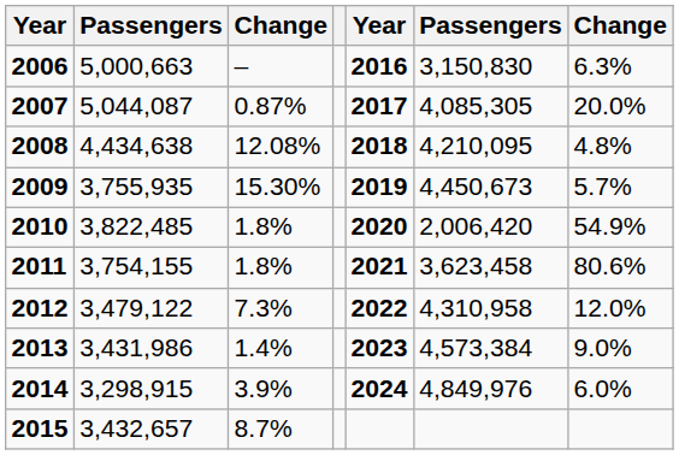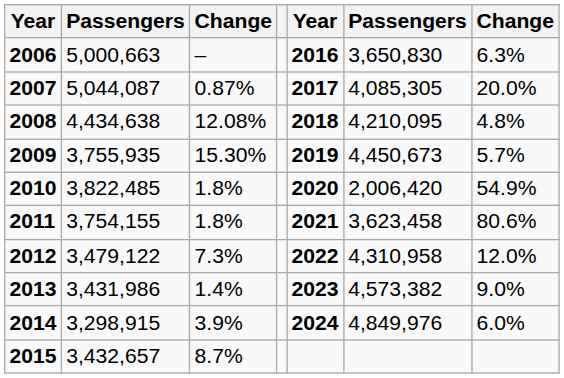 <table class="wikitable">
 <tr>
 <th>Year</th>
 <th>Passengers</th>
 <th>Change</th>
 <th></th>
 <th>Year</th>
 <th>Passengers</th>
 <th>Change</th>
 </tr>
 <tr>
 <td><strong>2006</strong></td>
 <td>5,000,663</td>
 <td>–</td>
 <td></td>
 <td><strong>2016</strong></td>
-<td>3,150,830</td>
+<td>3,650,830</td>
 <td>6.3%</td>
 </tr>
 <tr>
 <td><strong>2007</strong></td>
 <td>5,044,087</td>
 <td>0.87%</td>
 <td></td>
 <td><strong>2017</strong></td>
 <td>4,085,305</td>
 <td>20.0%</td>
 </tr>
 <tr>
 <td><strong>2008</strong></td>
 <td>4,434,638</td>
 <td>12.08%</td>
 <td></td>
 <td><strong>2018</strong></td>
 <td>4,210,095</td>
 <td>4.8%</td>
 </tr>
 <tr>
 <td><strong>2009</strong></td>
 <td>3,755,935</td>
 <td>15.30%</td>
 <td></td>
 <td><strong>2019</strong></td>
 <td>4,450,673</td>
 <td>5.7%</td>
 </tr>
 <tr>
 <td><strong>2010</strong></td>
 <td>3,822,485</td>
 <td>1.8%</td>
 <td></td>
 <td><strong>2020</strong></td>
 <td>2,006,420</td>
 <td>54.9%</td>
 </tr>
 <tr>
 <td><strong>2011</strong></td>
 <td>3,754,155</td>
 <td>1.8%</td>
 <td></td>
 <td><strong>2021</strong></td>
 <td>3,623,458</td>
 <td>80.6%</td>
 </tr>
 <tr>
 <td><strong>2012</strong></td>
 <td>3,479,122</td>
 <td>7.3%</td>
 <td></td>
 <td><strong>2022</strong></td>
 <td>4,310,958</td>
 <td>12.0%</td>
 </tr>
 <tr>
 <td><strong>2013</strong></td>
 <td>3,431,986</td>
 <td>1.4%</td>
 <td></td>
 <td><strong>2023</strong></td>
-<td>4,573,384</td>
+<td>4,573,382</td>
 <td>9.0%</td>
 </tr>
 <tr>
 <td><strong>2014</strong></td>
 <td>3,298,915</td>
 <td>3.9%</td>
 <td></td>
 <td><strong>2024</strong></td>
 <td>4,849,976</td>
 <td>6.0%</td>
 </tr>
 <tr>
 <td><strong>2015</strong></td>
 <td>3,432,657</td>
 <td>8.7%</td>
 <td></td>
 <td></td>
 <td></td>
 <td></td>
 </tr>
 </table>
